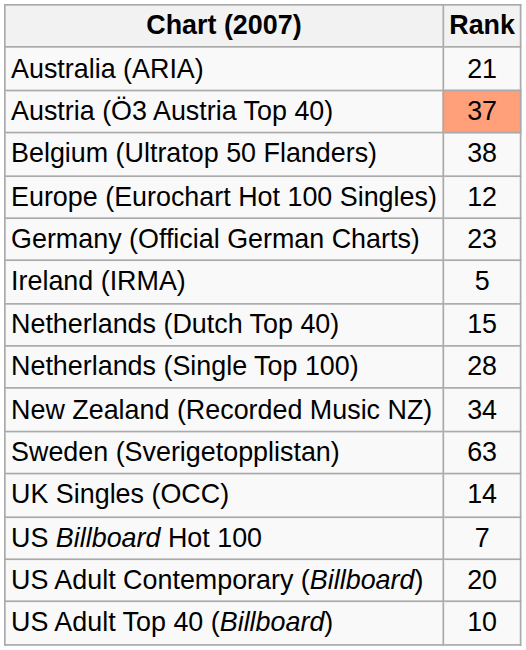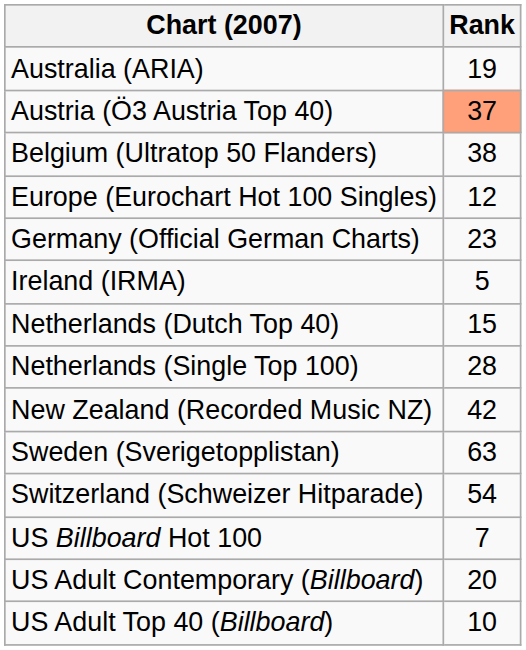 <table class="wikitable sortable">
 <tr>
 <th>Chart (2007)</th>
 <th>Rank</th>
 </tr>
 <tr>
 <td>Australia (ARIA)</td>
-<td style="text-align:center;">21</td>
+<td style="text-align:center;">19</td>
 </tr>
 <tr>
 <td>Austria (Ö3 Austria Top 40)</td>
 <td style="background: lightsalmon; text-align:center;">37</td>
 </tr>
 <tr>
 <td>Belgium (Ultratop 50 Flanders)</td>
 <td style="text-align:center;">38</td>
 </tr>
 <tr>
 <td>Europe (Eurochart Hot 100 Singles)</td>
 <td style="text-align:center;">12</td>
 </tr>
 <tr>
 <td>Germany (Official German Charts)</td>
 <td style="text-align:center;">23</td>
 </tr>
 <tr>
 <td>Ireland (IRMA)</td>
 <td style="text-align:center;">5</td>
 </tr>
 <tr>
 <td>Netherlands (Dutch Top 40)</td>
 <td style="text-align:center;">15</td>
 </tr>
 <tr>
 <td>Netherlands (Single Top 100)</td>
 <td style="text-align:center;">28</td>
 </tr>
 <tr>
 <td>New Zealand (Recorded Music NZ)</td>
-<td style="text-align:center;">34</td>
+<td style="text-align:center;">42</td>
 </tr>
 <tr>
 <td>Sweden (Sverigetopplistan)</td>
 <td style="text-align:center;">63</td>
 </tr>
 <tr>
-<td>UK Singles (OCC)</td>
-<td style="text-align:center;">14</td>
+<td>Switzerland (Schweizer Hitparade)</td>
+<td style="text-align:center;">54</td>
 </tr>
 <tr>
 <td>US <em>Billboard</em> Hot 100</td>
 <td style="text-align:center;">7</td>
 </tr>
 <tr>
 <td>US Adult Contemporary (<em>Billboard</em>)</td>
 <td style="text-align:center;">20</td>
 </tr>
 <tr>
 <td>US Adult Top 40 (<em>Billboard</em>)</td>
 <td style="text-align:center;">10</td>
 </tr>
 </table>
